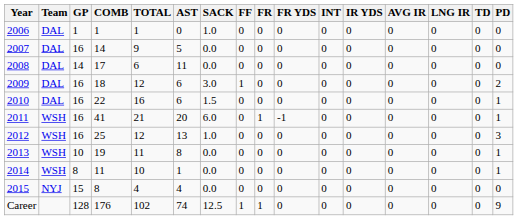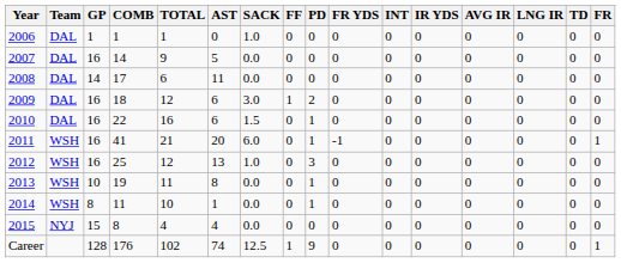 <table class="wikitable">
 <tr>
 <th>Year</th>
 <th>Team</th>
 <th>GP</th>
 <th>COMB</th>
 <th>TOTAL</th>
 <th>AST</th>
 <th>SACK</th>
 <th>FF</th>
-<th>FR</th>
+<th>PD</th>
 <th>FR YDS</th>
 <th>INT</th>
 <th>IR YDS</th>
 <th>AVG IR</th>
 <th>LNG IR</th>
 <th>TD</th>
-<th>PD</th>
+<th>FR</th>
 </tr>
 <tr>
 <td><a href='#'>2006</a></td>
 <td><a href='#'>DAL</a></td>
 <td>1</td>
 <td>1</td>
 <td>1</td>
 <td>0</td>
 <td>1.0</td>
 <td>0</td>
 <td>0</td>
 <td>0</td>
 <td>0</td>
 <td>0</td>
 <td>0</td>
 <td>0</td>
 <td>0</td>
 <td>0</td>
 </tr>
 <tr>
 <td><a href='#'>2007</a></td>
 <td><a href='#'>DAL</a></td>
 <td>16</td>
 <td>14</td>
 <td>9</td>
 <td>5</td>
 <td>0.0</td>
 <td>0</td>
 <td>0</td>
 <td>0</td>
 <td>0</td>
 <td>0</td>
 <td>0</td>
 <td>0</td>
 <td>0</td>
 <td>0</td>
 </tr>
 <tr>
 <td><a href='#'>2008</a></td>
 <td><a href='#'>DAL</a></td>
 <td>14</td>
 <td>17</td>
 <td>6</td>
 <td>11</td>
 <td>0.0</td>
 <td>0</td>
 <td>0</td>
 <td>0</td>
 <td>0</td>
 <td>0</td>
 <td>0</td>
 <td>0</td>
 <td>0</td>
 <td>0</td>
 </tr>
 <tr>
 <td><a href='#'>2009</a></td>
 <td><a href='#'>DAL</a></td>
 <td>16</td>
 <td>18</td>
 <td>12</td>
 <td>6</td>
 <td>3.0</td>
 <td>1</td>
+<td>2</td>
 <td>0</td>
 <td>0</td>
 <td>0</td>
 <td>0</td>
 <td>0</td>
 <td>0</td>
 <td>0</td>
-<td>2</td>
 </tr>
 <tr>
 <td><a href='#'>2010</a></td>
 <td><a href='#'>DAL</a></td>
 <td>16</td>
 <td>22</td>
 <td>16</td>
 <td>6</td>
 <td>1.5</td>
 <td>0</td>
+<td>1</td>
 <td>0</td>
 <td>0</td>
 <td>0</td>
 <td>0</td>
 <td>0</td>
 <td>0</td>
 <td>0</td>
-<td>1</td>
 </tr>
 <tr>
 <td><a href='#'>2011</a></td>
 <td><a href='#'>WSH</a></td>
 <td>16</td>
 <td>41</td>
 <td>21</td>
 <td>20</td>
 <td>6.0</td>
 <td>0</td>
 <td>1</td>
 <td>-1</td>
 <td>0</td>
 <td>0</td>
 <td>0</td>
 <td>0</td>
 <td>0</td>
 <td>1</td>
 </tr>
 <tr>
 <td><a href='#'>2012</a></td>
 <td><a href='#'>WSH</a></td>
 <td>16</td>
 <td>25</td>
 <td>12</td>
 <td>13</td>
 <td>1.0</td>
 <td>0</td>
+<td>3</td>
 <td>0</td>
 <td>0</td>
 <td>0</td>
 <td>0</td>
 <td>0</td>
 <td>0</td>
 <td>0</td>
-<td>3</td>
 </tr>
 <tr>
 <td><a href='#'>2013</a></td>
 <td><a href='#'>WSH</a></td>
 <td>10</td>
 <td>19</td>
 <td>11</td>
 <td>8</td>
 <td>0.0</td>
 <td>0</td>
+<td>1</td>
 <td>0</td>
 <td>0</td>
 <td>0</td>
 <td>0</td>
 <td>0</td>
 <td>0</td>
 <td>0</td>
-<td>1</td>
 </tr>
 <tr>
 <td><a href='#'>2014</a></td>
 <td><a href='#'>WSH</a></td>
 <td>8</td>
 <td>11</td>
 <td>10</td>
 <td>1</td>
 <td>0.0</td>
 <td>0</td>
+<td>1</td>
 <td>0</td>
 <td>0</td>
 <td>0</td>
 <td>0</td>
 <td>0</td>
 <td>0</td>
 <td>0</td>
-<td>1</td>
 </tr>
 <tr>
 <td><a href='#'>2015</a></td>
 <td><a href='#'>NYJ</a></td>
 <td>15</td>
 <td>8</td>
 <td>4</td>
 <td>4</td>
 <td>0.0</td>
 <td>0</td>
 <td>0</td>
 <td>0</td>
 <td>0</td>
 <td>0</td>
 <td>0</td>
 <td>0</td>
 <td>0</td>
 <td>0</td>
 </tr>
 <tr>
 <td>Career</td>
 <td></td>
 <td>128</td>
 <td>176</td>
 <td>102</td>
 <td>74</td>
 <td>12.5</td>
 <td>1</td>
-<td>1</td>
+<td>9</td>
 <td>0</td>
 <td>0</td>
 <td>0</td>
 <td>0</td>
 <td>0</td>
 <td>0</td>
-<td>9</td>
+<td>1</td>
 </tr>
 </table>
